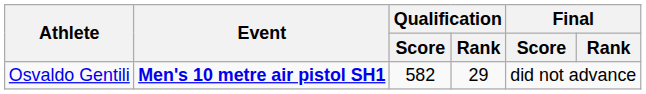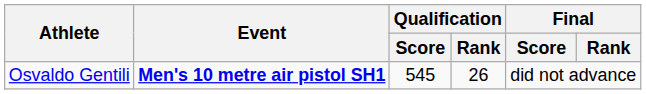 <table class=wikitable style="font-size:90%">
 <tr>
 <th rowspan="2">Athlete</th>
 <th rowspan="2">Event</th>
 <th colspan="2">Qualification</th>
 <th colspan="2">Final</th>
 </tr>
 <tr>
 <th>Score</th>
 <th>Rank</th>
 <th>Score</th>
 <th>Rank</th>
 </tr>
 <tr>
 <td><a href='#'>Osvaldo Gentili</a></td>
 <td><strong><a href='#'>Men's 10 metre air pistol SH1</a></strong></td>
-<td align="center">582</td>
-<td align="center">29</td>
+<td align="center">545</td>
+<td align="center">26</td>
 <td colspan=2>did not advance</td>
 </tr>
 </table>
